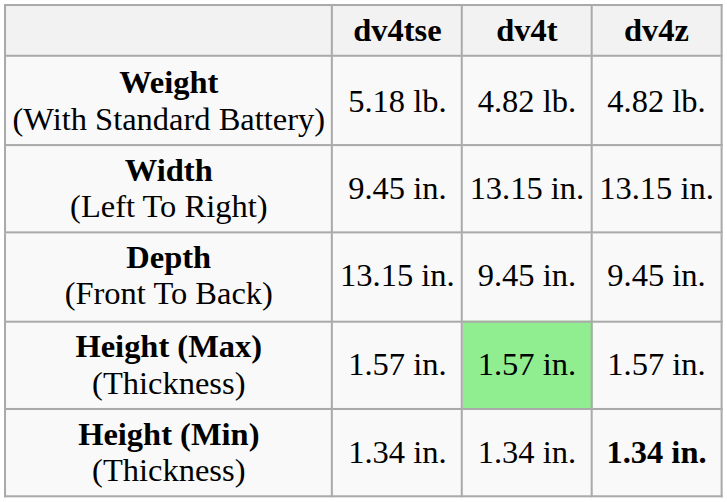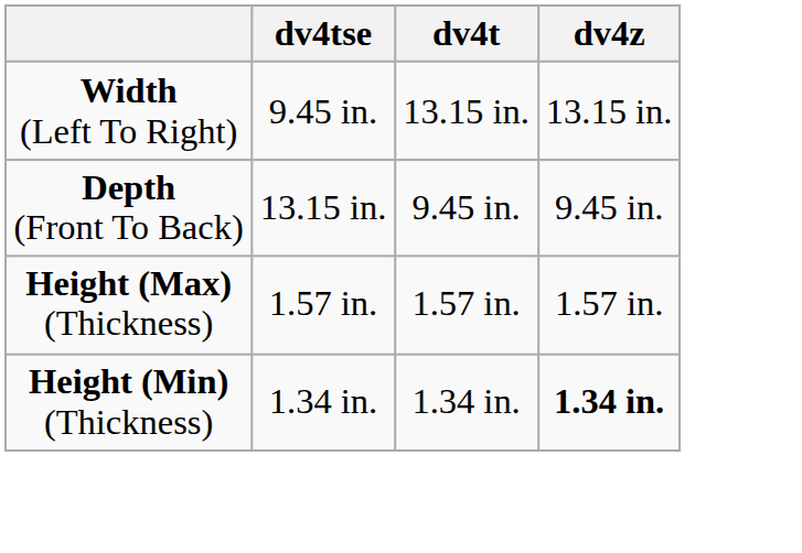 <table class="wikitable" style="text-align:center;">
 <tr>
 <th></th>
 <th>dv4tse</th>
 <th>dv4t</th>
 <th>dv4z</th>
-</tr>
-<tr>
-<td><strong>Weight</strong><br>(With Standard Battery)</td>
-<td>5.18 lb.</td>
-<td>4.82 lb.</td>
-<td>4.82 lb.</td>
 </tr>
 <tr>
 <td><strong>Width</strong><br>(Left To Right)</td>
 <td>9.45 in.</td>
 <td>13.15 in.</td>
 <td>13.15 in.</td>
 </tr>
 <tr>
 <td><strong>Depth</strong><br>(Front To Back)</td>
 <td>13.15 in.</td>
 <td>9.45 in.</td>
 <td>9.45 in.</td>
 </tr>
 <tr>
 <td><strong>Height (Max)</strong><br>(Thickness)</td>
 <td>1.57 in.</td>
-<td style="background: lightgreen;">1.57 in.</td>
+<td>1.57 in.</td>
 <td>1.57 in.</td>
 </tr>
 <tr>
 <td><strong>Height (Min)</strong><br>(Thickness)</td>
 <td>1.34 in.</td>
 <td>1.34 in.</td>
 <td><strong>1.34 in.</strong></td>
 </tr>
 </table>
